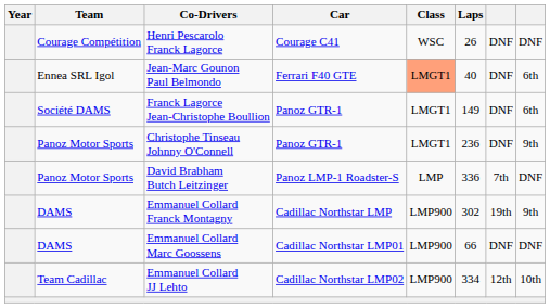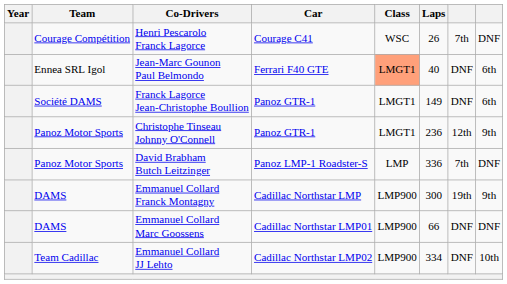 <table class="wikitable" style="text-align:center; font-size:90%">
 <tr>
 <th>Year</th>
 <th>Team</th>
 <th>Co-Drivers</th>
 <th>Car</th>
 <th>Class</th>
 <th>Laps</th>
 <th></th>
 <th></th>
 </tr>
 <tr>
 <th></th>
 <td align="left" nowrap> <a href='#'>Courage Compétition</a></td>
 <td align="left" nowrap> <a href='#'>Henri Pescarolo</a><br> <a href='#'>Franck Lagorce</a></td>
 <td align="left" nowrap><a href='#'>Courage C41</a></td>
 <td>WSC</td>
 <td>26</td>
-<td>DNF</td>
+<td>7th</td>
 <td>DNF</td>
 </tr>
 <tr>
 <th></th>
 <td align="left" nowrap> Ennea SRL Igol</td>
 <td align="left" nowrap> <a href='#'>Jean-Marc Gounon</a><br> <a href='#'>Paul Belmondo</a></td>
 <td align="left" nowrap><a href='#'>Ferrari F40 GTE</a></td>
 <td style="background: lightsalmon;">LMGT1</td>
 <td>40</td>
 <td>DNF</td>
 <td>6th</td>
 </tr>
 <tr>
 <th></th>
 <td align="left" nowrap> <a href='#'>Société DAMS</a></td>
 <td align="left" nowrap> <a href='#'>Franck Lagorce</a><br> <a href='#'>Jean-Christophe Boullion</a></td>
 <td align="left" nowrap><a href='#'>Panoz GTR-1</a></td>
 <td>LMGT1</td>
 <td>149</td>
 <td>DNF</td>
 <td>6th</td>
 </tr>
 <tr>
 <th></th>
 <td align="left" nowrap> <a href='#'>Panoz Motor Sports</a></td>
 <td align="left" nowrap> <a href='#'>Christophe Tinseau</a><br> <a href='#'>Johnny O'Connell</a></td>
 <td align="left" nowrap><a href='#'>Panoz GTR-1</a></td>
 <td>LMGT1</td>
 <td>236</td>
-<td>DNF</td>
+<td>12th</td>
 <td>9th</td>
 </tr>
 <tr>
 <th></th>
 <td align="left" nowrap> <a href='#'>Panoz Motor Sports</a></td>
 <td align="left" nowrap> <a href='#'>David Brabham</a><br> <a href='#'>Butch Leitzinger</a></td>
 <td align="left" nowrap><a href='#'>Panoz LMP-1 Roadster-S</a></td>
 <td>LMP</td>
 <td>336</td>
 <td>7th</td>
 <td>DNF</td>
 </tr>
 <tr>
 <th></th>
 <td align="left" nowrap> <a href='#'>DAMS</a></td>
 <td align="left" nowrap> <a href='#'>Emmanuel Collard</a><br> <a href='#'>Franck Montagny</a></td>
 <td align="left" nowrap><a href='#'>Cadillac Northstar LMP</a></td>
 <td>LMP900</td>
-<td>302</td>
+<td>300</td>
 <td>19th</td>
 <td>9th</td>
 </tr>
 <tr>
 <th></th>
 <td align="left" nowrap> <a href='#'>DAMS</a></td>
 <td align="left" nowrap> <a href='#'>Emmanuel Collard</a><br> <a href='#'>Marc Goossens</a></td>
 <td align="left" nowrap><a href='#'>Cadillac Northstar LMP01</a></td>
 <td>LMP900</td>
 <td>66</td>
 <td>DNF</td>
 <td>DNF</td>
 </tr>
 <tr>
 <th></th>
 <td align="left" nowrap> <a href='#'>Team Cadillac</a></td>
 <td align="left" nowrap> <a href='#'>Emmanuel Collard</a><br> <a href='#'>JJ Lehto</a></td>
 <td align="left" nowrap><a href='#'>Cadillac Northstar LMP02</a></td>
 <td>LMP900</td>
 <td>334</td>
-<td>12th</td>
+<td>DNF</td>
 <td>10th</td>
 </tr>
 <tr>
 <th colspan="8"></th>
 </tr>
 </table>
